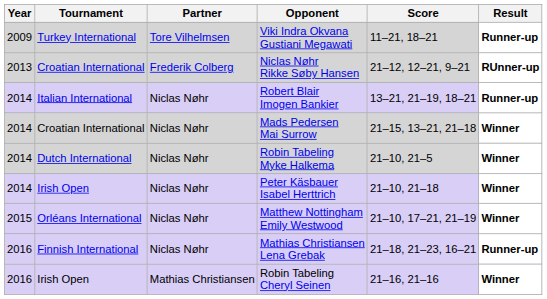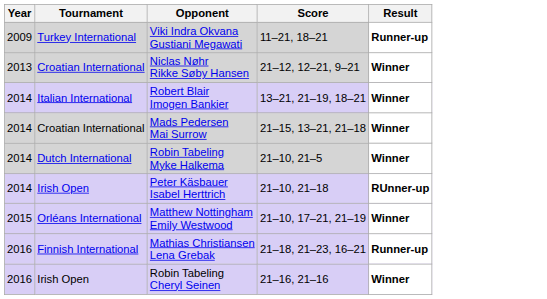 <table class="sortable wikitable" style="font-size: 90%;">
 <tr>
 <th>Year</th>
 <th>Tournament</th>
-<th>Partner</th>
 <th>Opponent</th>
 <th>Score</th>
 <th>Result</th>
 </tr>
 <tr style="background:#D5D5D5">
 <td align="center">2009</td>
 <td align="left"><a href='#'>Turkey International</a></td>
-<td align="left"> <a href='#'>Tore Vilhelmsen</a></td>
 <td align="left"> <a href='#'>Viki Indra Okvana</a> <br>  <a href='#'>Gustiani Megawati</a></td>
 <td align="left">11–21, 18–21</td>
 <td style="text-align:left; background:white"> <strong>Runner-up</strong></td>
 </tr>
 <tr style="background:#D5D5D5">
 <td align="center">2013</td>
 <td align="left"><a href='#'>Croatian International</a></td>
-<td align="left"> <a href='#'>Frederik Colberg</a></td>
 <td align="left"> <a href='#'>Niclas Nøhr</a> <br>  <a href='#'>Rikke Søby Hansen</a></td>
 <td align="left">21–12, 12–21, 9–21</td>
-<td style="text-align:left; background:white"> <strong>RUnner-up</strong></td>
+<td style="text-align:left; background:white"> <strong>Winner</strong></td>
 </tr>
 <tr style="background:#D8CEF6">
 <td align="center">2014</td>
 <td align="left"><a href='#'>Italian International</a></td>
-<td align="left"> Niclas Nøhr</td>
 <td align="left"> <a href='#'>Robert Blair</a> <br>  <a href='#'>Imogen Bankier</a></td>
 <td align="left">13–21, 21–19, 18–21</td>
-<td style="text-align:left; background:white"> <strong>Runner-up</strong></td>
+<td style="text-align:left; background:white"> <strong>Winner</strong></td>
 </tr>
 <tr style="background:#D5D5D5">
 <td align="center">2014</td>
 <td align="left">Croatian International</td>
-<td align="left"> Niclas Nøhr</td>
 <td align="left"> <a href='#'>Mads Pedersen</a> <br>  <a href='#'>Mai Surrow</a></td>
 <td align="left">21–15, 13–21, 21–18</td>
 <td style="text-align:left; background:white"> <strong>Winner</strong></td>
 </tr>
 <tr style="background:#D5D5D5">
 <td align="center">2014</td>
 <td align="left"><a href='#'>Dutch International</a></td>
-<td align="left"> Niclas Nøhr</td>
 <td align="left"> <a href='#'>Robin Tabeling</a> <br>  <a href='#'>Myke Halkema</a></td>
 <td align="left">21–10, 21–5</td>
 <td style="text-align:left; background:white"> <strong>Winner</strong></td>
 </tr>
 <tr style="background:#D8CEF6">
 <td align="center">2014</td>
 <td align="left"><a href='#'>Irish Open</a></td>
-<td align="left"> Niclas Nøhr</td>
 <td align="left"> <a href='#'>Peter Käsbauer</a> <br>  <a href='#'>Isabel Herttrich</a></td>
 <td align="left">21–10, 21–18</td>
-<td style="text-align:left; background:white"> <strong>Winner</strong></td>
+<td style="text-align:left; background:white"> <strong>RUnner-up</strong></td>
 </tr>
 <tr style="background:#D8CEF6">
 <td align="center">2015</td>
 <td align="left"><a href='#'>Orléans International</a></td>
-<td align="left"> Niclas Nøhr</td>
 <td align="left"> <a href='#'>Matthew Nottingham</a> <br>  <a href='#'>Emily Westwood</a></td>
 <td align="left">21–10, 17–21, 21–19</td>
 <td style="text-align:left; background:white"> <strong>Winner</strong></td>
 </tr>
 <tr style="background:#D8CEF6">
 <td align="center">2016</td>
 <td align="left"><a href='#'>Finnish International</a></td>
-<td align="left"> Niclas Nøhr</td>
 <td align="left"> <a href='#'>Mathias Christiansen</a> <br>  <a href='#'>Lena Grebak</a></td>
 <td align="left">21–18, 21–23, 16–21</td>
 <td style="text-align:left; background:white"> <strong>Runner-up</strong></td>
 </tr>
 <tr style="background:#D8CEF6">
 <td align="center">2016</td>
 <td align="left">Irish Open</td>
-<td align="left"> Mathias Christiansen</td>
 <td align="left"> Robin Tabeling <br>  <a href='#'>Cheryl Seinen</a></td>
 <td align="left">21–16, 21–16</td>
 <td style="text-align:left; background:white"> <strong>Winner</strong></td>
 </tr>
 </table>
